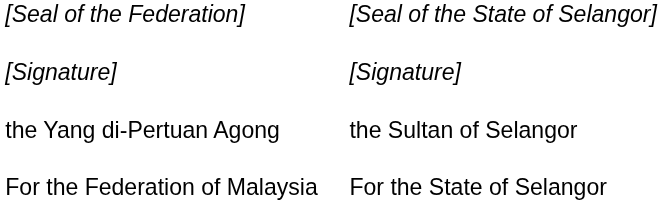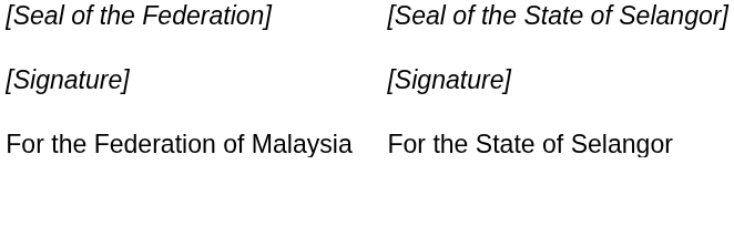 <table cellpadding="10;" style="border-style: none;">
 <tr>
 <td><em>[Seal of the Federation]</em></td>
 <td><em>[Seal of the State of Selangor]</em></td>
 </tr>
 <tr>
 <td><em>[Signature]</em></td>
 <td><em>[Signature]</em></td>
 </tr>
 <tr>
-<td>the Yang di-Pertuan Agong</td>
-<td>the Sultan of Selangor</td>
-</tr>
-<tr>
 <td>For the Federation of Malaysia</td>
 <td>For the State of Selangor</td>
 </tr>
 </table>
